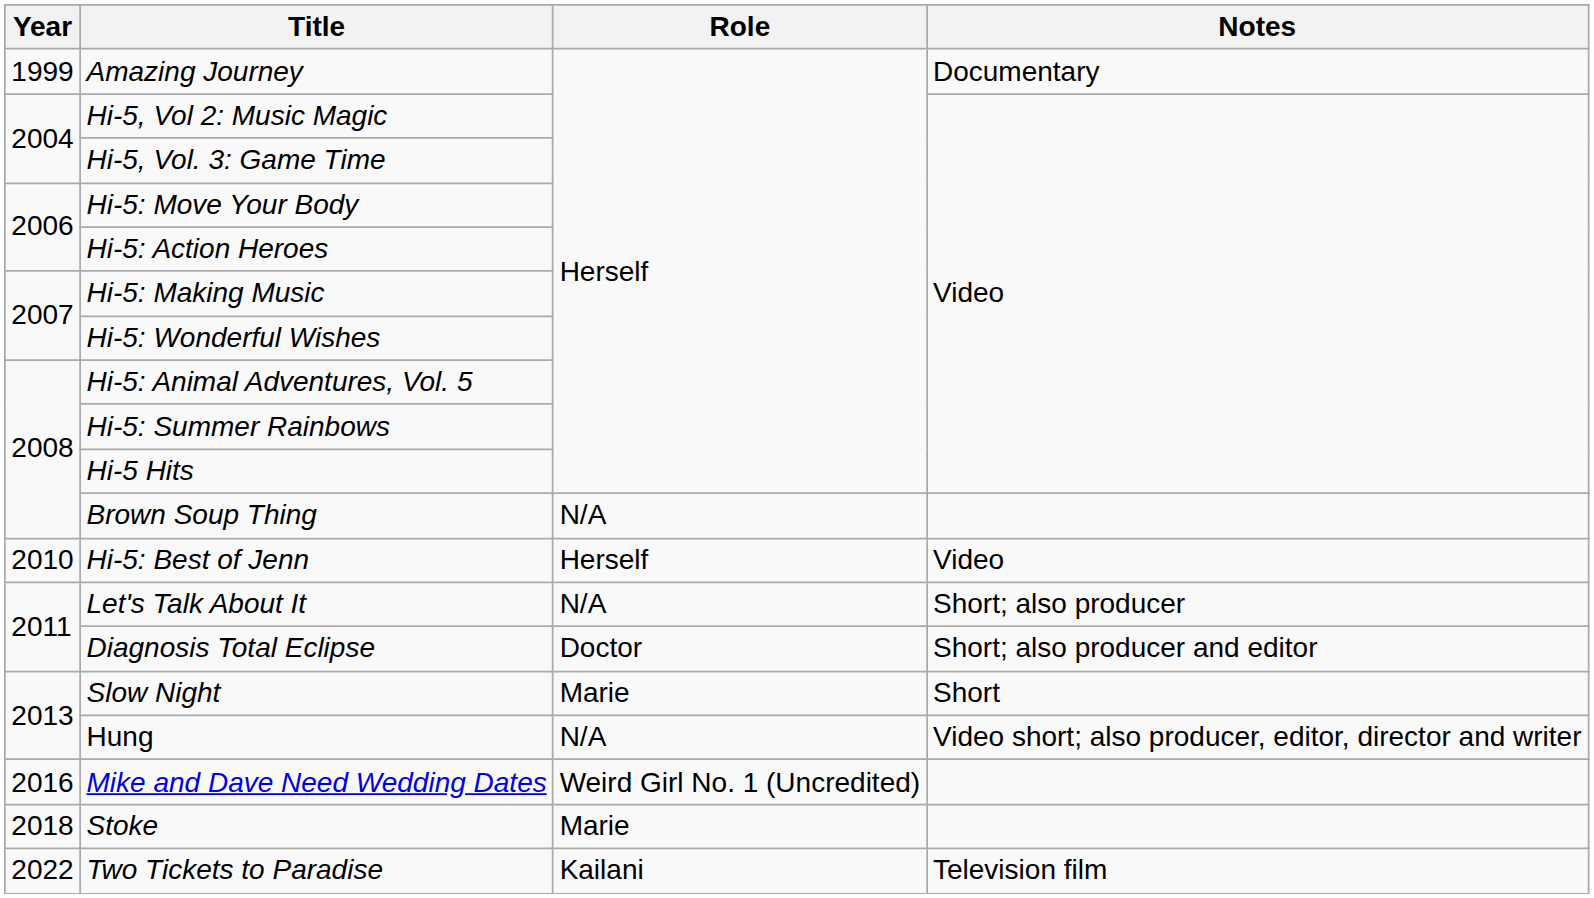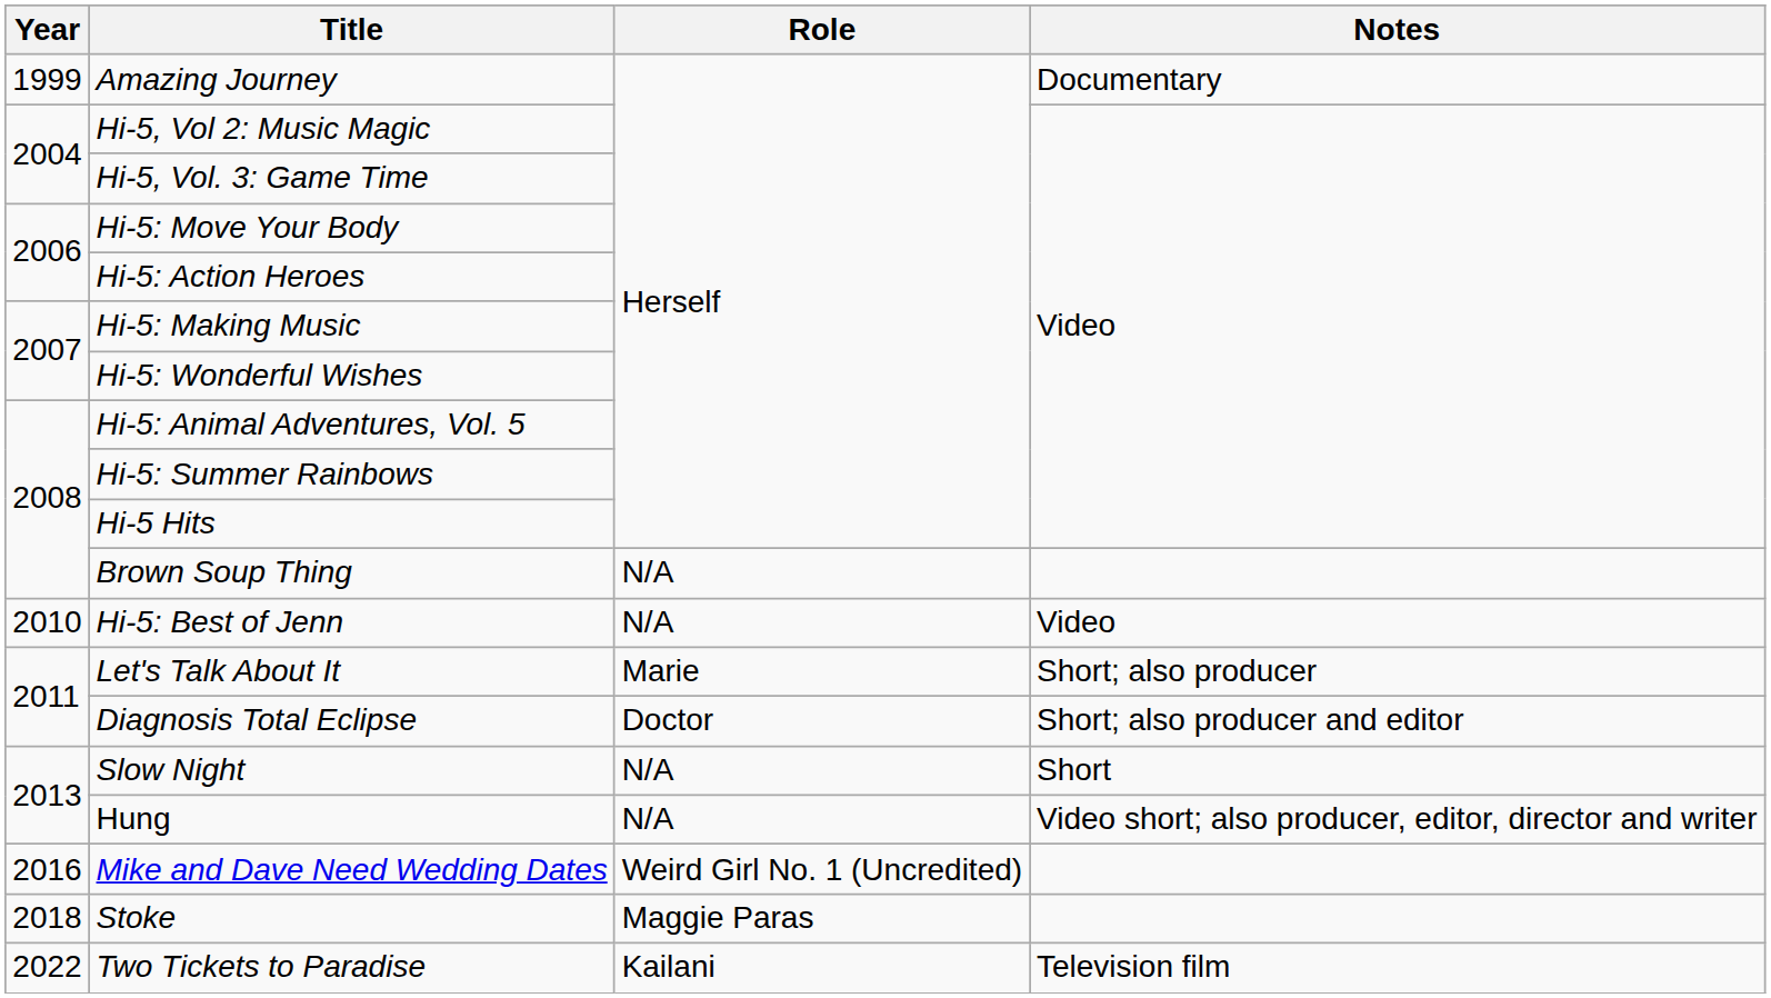 <table class="wikitable sortable">
 <tr>
 <th>Year</th>
 <th>Title</th>
 <th>Role</th>
 <th>Notes</th>
 </tr>
 <tr>
 <td>1999</td>
 <td><em>Amazing Journey</em></td>
 <td rowspan="10">Herself</td>
 <td>Documentary</td>
 </tr>
 <tr>
 <td rowspan="2">2004</td>
 <td><em>Hi-5, Vol 2: Music Magic</em></td>
 <td rowspan="9">Video</td>
 </tr>
 <tr>
 <td><em>Hi-5, Vol. 3: Game Time</em></td>
 </tr>
 <tr>
 <td rowspan="2">2006</td>
 <td><em>Hi-5: Move Your Body</em></td>
 </tr>
 <tr>
 <td><em>Hi-5: Action Heroes</em></td>
 </tr>
 <tr>
 <td rowspan="2">2007</td>
 <td><em>Hi-5: Making Music</em></td>
 </tr>
 <tr>
 <td><em>Hi-5: Wonderful Wishes</em></td>
 </tr>
 <tr>
 <td rowspan="4">2008</td>
 <td><em>Hi-5: Animal Adventures, Vol. 5</em></td>
 </tr>
 <tr>
 <td><em>Hi-5: Summer Rainbows</em></td>
 </tr>
 <tr>
 <td><em>Hi-5 Hits</em></td>
 </tr>
 <tr>
 <td><em>Brown Soup Thing</em></td>
 <td>N/A</td>
 <td></td>
 </tr>
 <tr>
 <td>2010</td>
 <td><em>Hi-5: Best of Jenn</em></td>
-<td>Herself</td>
+<td>N/A</td>
 <td>Video</td>
 </tr>
 <tr>
 <td rowspan="2">2011</td>
 <td><em>Let's Talk About It</em></td>
-<td>N/A</td>
+<td>Marie</td>
 <td>Short; also producer</td>
 </tr>
 <tr>
 <td><em>Diagnosis Total Eclipse</em></td>
 <td>Doctor</td>
 <td>Short; also producer and editor</td>
 </tr>
 <tr>
 <td rowspan="2">2013</td>
 <td><em>Slow Night</em></td>
-<td>Marie</td>
+<td>N/A</td>
 <td>Short</td>
 </tr>
 <tr>
 <td>Hung</td>
 <td>N/A</td>
 <td>Video short; also producer, editor, director and writer</td>
 </tr>
 <tr>
 <td>2016</td>
 <td><em><a href='#'>Mike and Dave Need Wedding Dates</a></em></td>
 <td>Weird Girl No. 1 (Uncredited)</td>
 <td></td>
 </tr>
 <tr>
 <td>2018</td>
 <td><em>Stoke</em></td>
-<td>Marie</td>
+<td>Maggie Paras</td>
 <td></td>
 </tr>
 <tr>
 <td>2022</td>
 <td><em>Two Tickets to Paradise</em></td>
 <td>Kailani</td>
 <td>Television film</td>
 </tr>
 </table>
